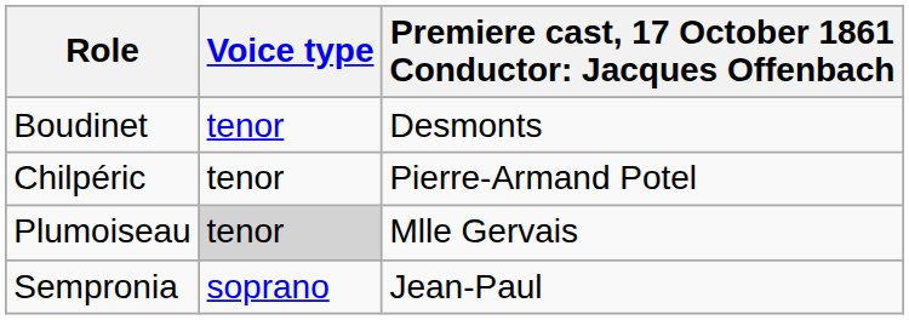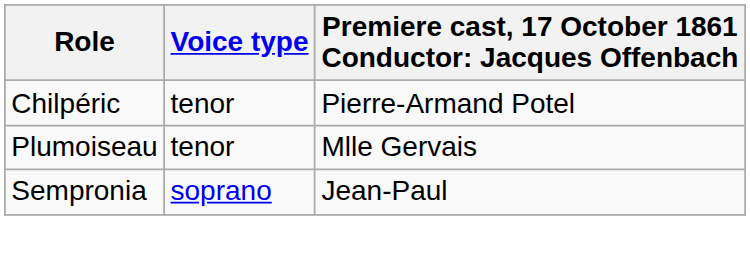 <table class="wikitable">
 <tr>
 <th>Role</th>
 <th><a href='#'>Voice type</a></th>
 <th>Premiere cast, 17 October 1861<br>Conductor: Jacques Offenbach</th>
-</tr>
-<tr>
-<td>Boudinet</td>
-<td><a href='#'>tenor</a></td>
-<td>Desmonts</td>
 </tr>
 <tr>
 <td>Chilpéric</td>
 <td>tenor</td>
 <td>Pierre-Armand Potel</td>
 </tr>
 <tr>
 <td>Plumoiseau</td>
-<td style="background: lightgrey;">tenor</td>
+<td>tenor</td>
 <td>Mlle Gervais</td>
 </tr>
 <tr>
 <td>Sempronia</td>
 <td><a href='#'>soprano</a></td>
 <td>Jean-Paul</td>
 </tr>
 </table>
